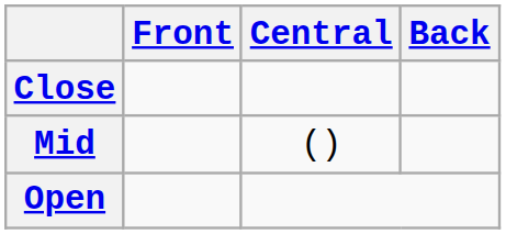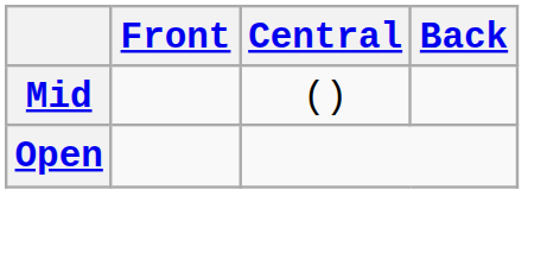 <table class="wikitable" style="text-align:center">
 <tr>
 <th></th>
 <th><a href='#'>Front</a></th>
 <th><a href='#'>Central</a></th>
 <th><a href='#'>Back</a></th>
-</tr>
-<tr align="center">
-<th><a href='#'>Close</a></th>
-<td></td>
-<td></td>
-<td></td>
 </tr>
 <tr>
 <th><a href='#'>Mid</a></th>
 <td></td>
 <td>()</td>
 <td></td>
 </tr>
 <tr>
 <th><a href='#'>Open</a></th>
 <td></td>
 <td colspan="2"></td>
 </tr>
 </table>
